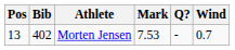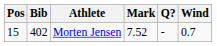 <table class="wikitable">
 <tr>
 <th>Pos</th>
 <th>Bib</th>
 <th>Athlete</th>
 <th>Mark</th>
 <th>Q?</th>
 <th>Wind</th>
 </tr>
 <tr>
-<td>13</td>
+<td>15</td>
 <td>402</td>
 <td><a href='#'>Morten Jensen</a></td>
-<td>7.53</td>
+<td>7.52</td>
 <td>-</td>
 <td>0.7</td>
 </tr>
 </table>
